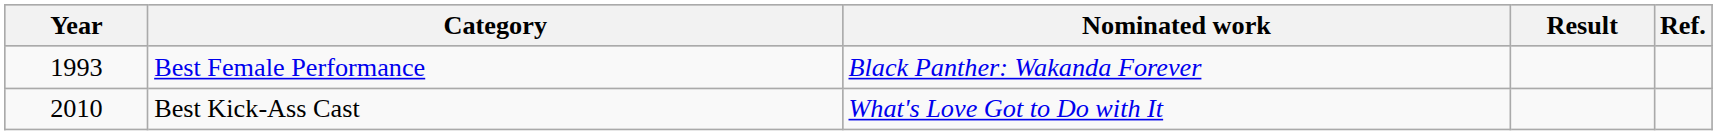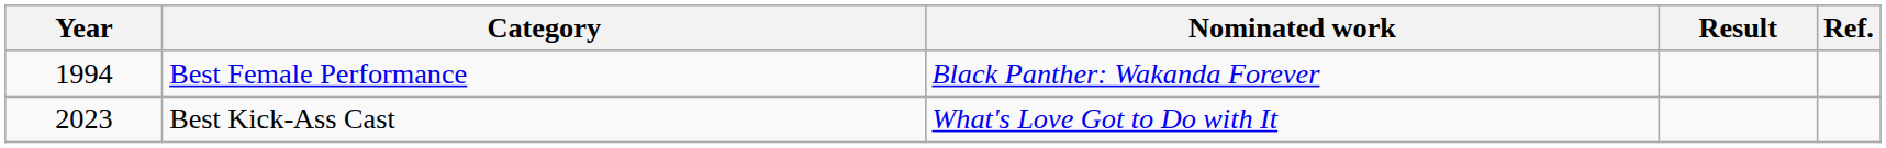 <table class=wikitable>
 <tr>
 <th scope="col" style="width:5em;">Year</th>
 <th scope="col" style="width:26em;">Category</th>
 <th scope="col" style="width:25em;">Nominated work</th>
 <th scope="col" style="width:5em;">Result</th>
 <th>Ref.</th>
 </tr>
 <tr>
-<td style="text-align:center;">1993</td>
+<td style="text-align:center;">1994</td>
 <td><a href='#'>Best Female Performance</a></td>
 <td><em><a href='#'>Black Panther: Wakanda Forever</a></em></td>
 <td></td>
 <td></td>
 </tr>
 <tr>
-<td style="text-align:center;">2010</td>
+<td style="text-align:center;">2023</td>
 <td>Best Kick-Ass Cast</td>
 <td><em><a href='#'>What's Love Got to Do with It</a></em></td>
 <td></td>
 <td style="text-align:center;" rowspan="3"></td>
 </tr>
 </table>
